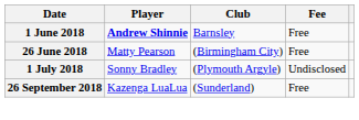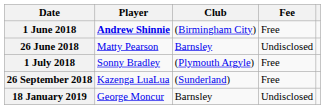 <table class="wikitable plainrowheaders">
 <tr>
 <th scope=col>Date</th>
 <th scope=col>Player</th>
 <th scope=col>Club</th>
 <th scope=col>Fee</th>
 <th scope=col class=unsortable></th>
 </tr>
 <tr>
 <th scope=row>1 June 2018</th>
 <td><strong><a href='#'>Andrew Shinnie</a></strong></td>
-<td><a href='#'>Barnsley</a></td>
+<td>(<a href='#'>Birmingham City</a>)</td>
 <td>Free</td>
 <td style="text-align:center;"></td>
 </tr>
 <tr>
 <th scope=row>26 June 2018</th>
 <td><a href='#'>Matty Pearson</a></td>
-<td>(<a href='#'>Birmingham City</a>)</td>
-<td>Free</td>
+<td><a href='#'>Barnsley</a></td>
+<td>Undisclosed</td>
 <td style="text-align:center;"></td>
 </tr>
 <tr>
 <th scope=row>1 July 2018</th>
 <td><a href='#'>Sonny Bradley</a></td>
 <td>(<a href='#'>Plymouth Argyle</a>)</td>
-<td>Undisclosed</td>
+<td>Free</td>
 <td style="text-align:center;"></td>
 </tr>
 <tr>
 <th scope=row>26 September 2018</th>
 <td><a href='#'>Kazenga LuaLua</a></td>
 <td>(<a href='#'>Sunderland</a>)</td>
 <td>Free</td>
 <td style="text-align:center;"></td>
 </tr>
+<tr>
+<th scope=row>18 January 2019</th>
+<td><a href='#'>George Moncur</a></td>
+<td>Barnsley</td>
+<td>Undisclosed</td>
+<td style="text-align:center;"></td>
+</tr>
 </table>
